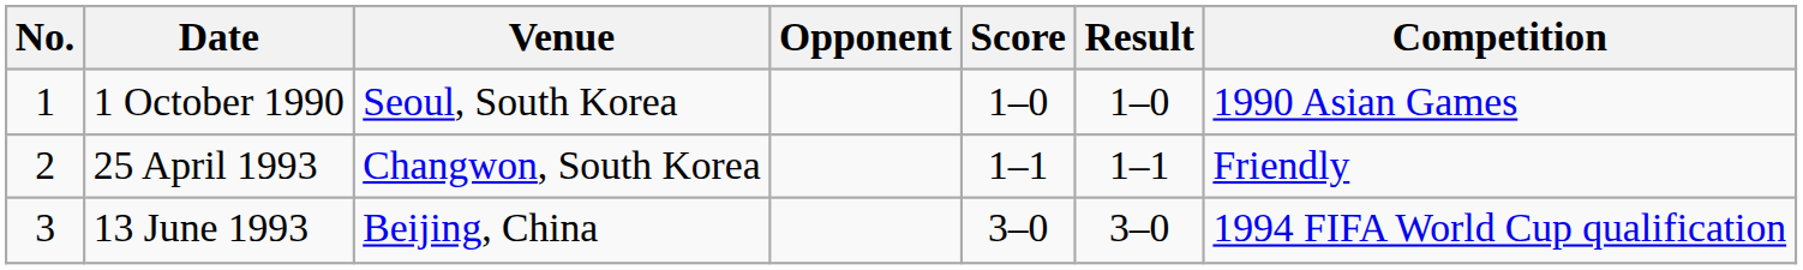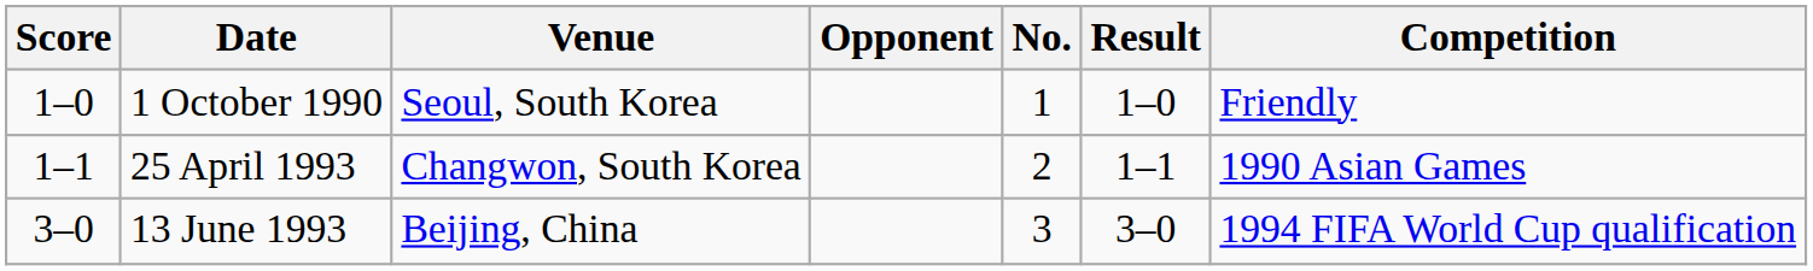 <table class="wikitable sortable">
 <tr>
-<th>No.</th>
+<th>Score</th>
 <th>Date</th>
 <th>Venue</th>
 <th>Opponent</th>
-<th>Score</th>
+<th>No.</th>
 <th>Result</th>
 <th>Competition</th>
 </tr>
 <tr>
-<td align="center">1</td>
+<td align="center">1–0</td>
 <td>1 October 1990</td>
 <td><a href='#'>Seoul</a>, South Korea</td>
 <td></td>
+<td align="center">1</td>
 <td align="center">1–0</td>
-<td align="center">1–0</td>
+<td><a href='#'>Friendly</a></td>
+</tr>
+<tr>
+<td align="center">1–1</td>
+<td>25 April 1993</td>
+<td><a href='#'>Changwon</a>, South Korea</td>
+<td></td>
+<td align="center">2</td>
+<td align="center">1–1</td>
 <td><a href='#'>1990 Asian Games</a></td>
 </tr>
 <tr>
-<td align="center">2</td>
-<td>25 April 1993</td>
-<td><a href='#'>Changwon</a>, South Korea</td>
-<td></td>
-<td align="center">1–1</td>
-<td align="center">1–1</td>
-<td><a href='#'>Friendly</a></td>
-</tr>
-<tr>
-<td align="center">3</td>
+<td align="center">3–0</td>
 <td>13 June 1993</td>
 <td><a href='#'>Beijing</a>, China</td>
 <td></td>
-<td align="center">3–0</td>
+<td align="center">3</td>
 <td align="center">3–0</td>
 <td><a href='#'>1994 FIFA World Cup qualification</a></td>
 </tr>
 </table>
